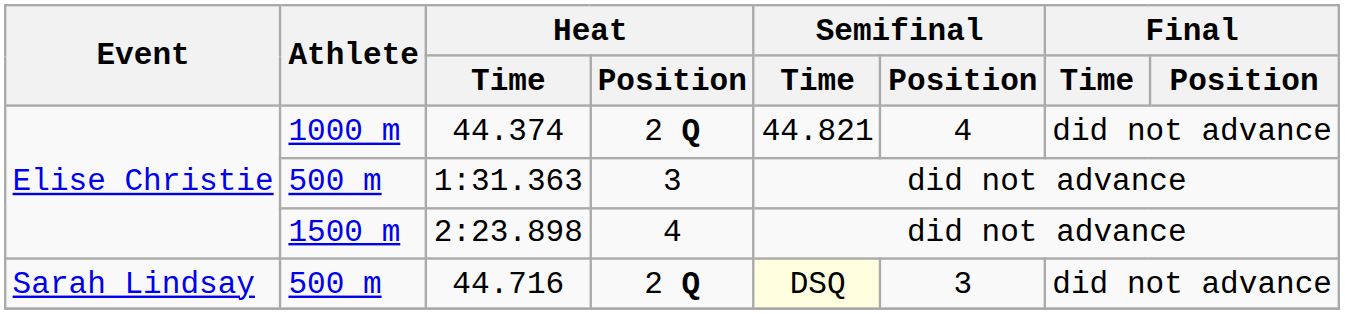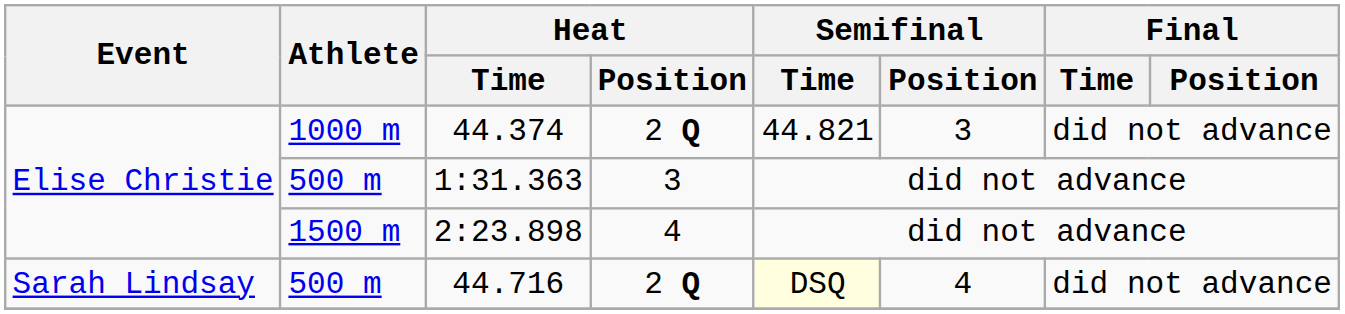 <table class="wikitable" border="1" style="font-size:100%">
 <tr>
 <th rowspan=2>Event</th>
 <th rowspan=2>Athlete</th>
 <th colspan=2>Heat</th>
 <th colspan=2>Semifinal</th>
 <th colspan=2>Final</th>
 </tr>
 <tr>
 <th>Time</th>
 <th>Position</th>
 <th>Time</th>
 <th>Position</th>
 <th>Time</th>
 <th>Position</th>
 </tr>
 <tr>
 <td rowspan=3><a href='#'>Elise Christie</a></td>
 <td rowspan=1><a href='#'>1000 m</a></td>
 <td align=center>44.374</td>
 <td align=center>2 <strong>Q</strong></td>
 <td align=center>44.821</td>
-<td align=center>4</td>
+<td align=center>3</td>
 <td align=center colspan=2>did not advance</td>
 </tr>
 <tr>
 <td><a href='#'>500 m</a></td>
 <td align=center>1:31.363</td>
 <td align=center>3</td>
 <td align=center colspan=4>did not advance</td>
 </tr>
 <tr>
 <td rowspan=1><a href='#'>1500 m</a></td>
 <td align=center>2:23.898</td>
 <td align=center>4</td>
 <td align=center colspan=4>did not advance</td>
 </tr>
 <tr>
 <td><a href='#'>Sarah Lindsay</a></td>
 <td><a href='#'>500 m</a></td>
 <td align=center>44.716</td>
 <td align=center>2 <strong>Q</strong></td>
 <td align=center style="background: lightyellow;">DSQ</td>
-<td align=center>3</td>
+<td align=center>4</td>
 <td align=center colspan=2>did not advance</td>
 </tr>
 <tr>
 </tr>
 </table>
